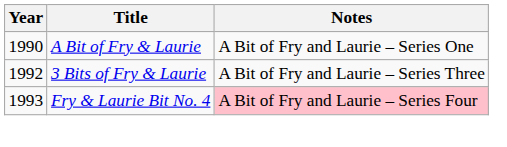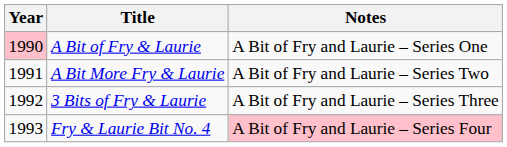 <table class="wikitable">
 <tr align="center">
 <th>Year</th>
 <th>Title</th>
 <th>Notes</th>
 </tr>
 <tr>
-<td>1990</td>
+<td style="background: pink;">1990</td>
 <td><em><a href='#'>A Bit of Fry & Laurie</a></em></td>
 <td>A Bit of Fry and Laurie – Series One</td>
+</tr>
+<tr>
+<td>1991</td>
+<td><em><a href='#'>A Bit More Fry & Laurie</a></em></td>
+<td>A Bit of Fry and Laurie – Series Two</td>
 </tr>
 <tr>
 <td>1992</td>
 <td><em><a href='#'>3 Bits of Fry & Laurie</a></em></td>
 <td>A Bit of Fry and Laurie – Series Three</td>
 </tr>
 <tr>
 <td>1993</td>
 <td><em><a href='#'>Fry & Laurie Bit No. 4</a></em></td>
 <td style="background: pink;">A Bit of Fry and Laurie – Series Four</td>
 </tr>
 </table>
